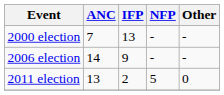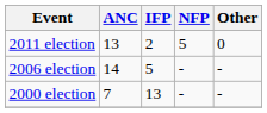 <table class="wikitable">
 <tr>
 <th>Event</th>
 <th><a href='#'>ANC</a></th>
 <th><a href='#'>IFP</a></th>
 <th><a href='#'>NFP</a></th>
 <th>Other</th>
 </tr>
 <tr>
+<td><a href='#'>2011 election</a></td>
+<td>13</td>
+<td>2</td>
+<td>5</td>
+<td>0</td>
+</tr>
+<tr>
+<td><a href='#'>2006 election</a></td>
+<td>14</td>
+<td>5</td>
+<td>-</td>
+<td>-</td>
+</tr>
+<tr>
 <td><a href='#'>2000 election</a></td>
 <td>7</td>
 <td>13</td>
 <td>-</td>
 <td>-</td>
 </tr>
 <tr>
-<td><a href='#'>2006 election</a></td>
-<td>14</td>
-<td>9</td>
-<td>-</td>
-<td>-</td>
-</tr>
-<tr>
-<td><a href='#'>2011 election</a></td>
-<td>13</td>
-<td>2</td>
-<td>5</td>
-<td>0</td>
-</tr>
-<tr>
 </tr>
 </table>
